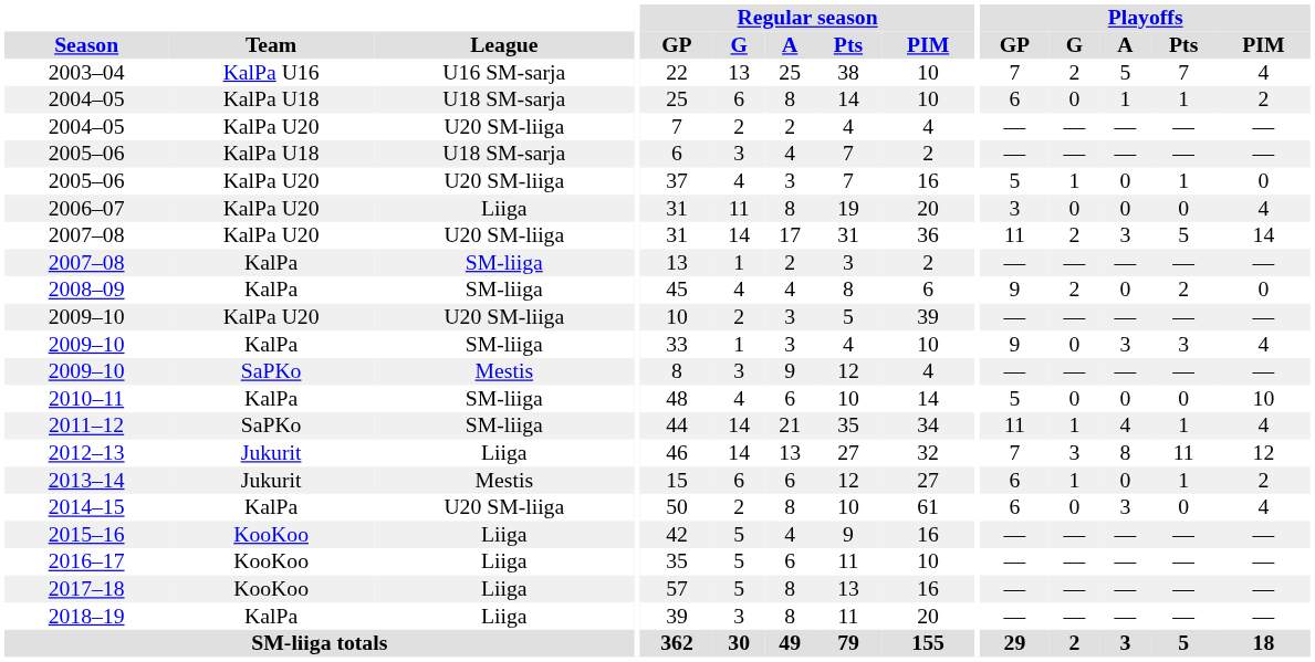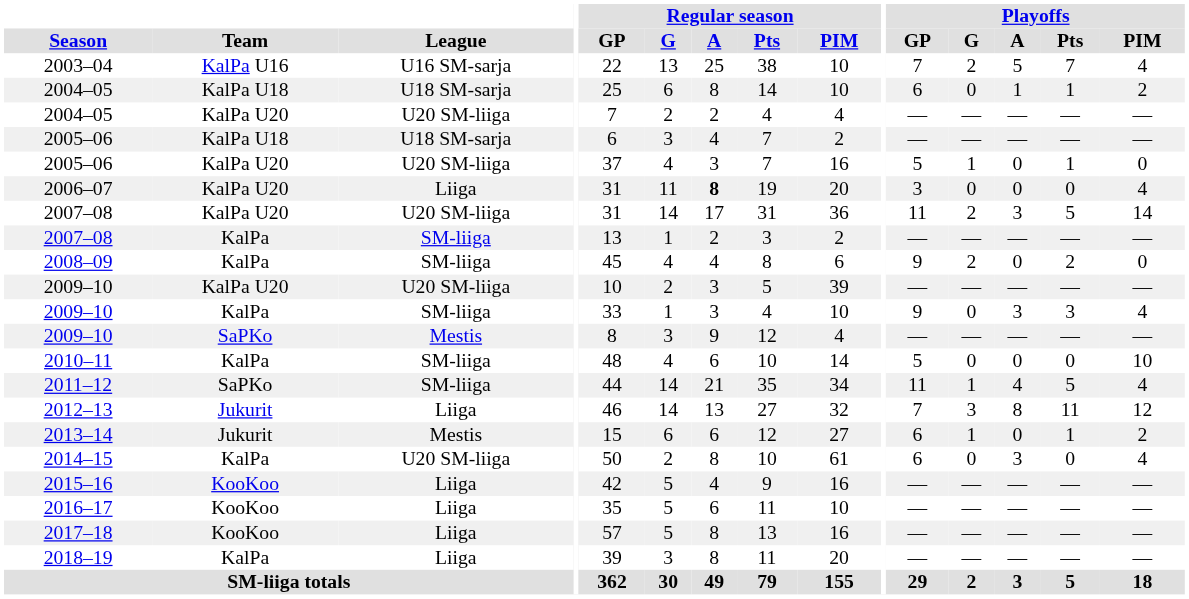 <table border="0" cellpadding="1" cellspacing="0" style="text-align:center; width:60em">
 <tr bgcolor="#e0e0e0">
 <th colspan="3" bgcolor="#ffffff"></th>
 <th rowspan="99" bgcolor="#ffffff"></th>
 <th colspan="5"><a href='#'>Regular season</a></th>
 <th rowspan="99" bgcolor="#ffffff"></th>
 <th colspan="5"><a href='#'>Playoffs</a></th>
 </tr>
 <tr bgcolor="#e0e0e0">
 <th><a href='#'>Season</a></th>
 <th>Team</th>
 <th>League</th>
 <th>GP</th>
 <th><a href='#'>G</a></th>
 <th><a href='#'>A</a></th>
 <th><a href='#'>Pts</a></th>
 <th><a href='#'>PIM</a></th>
 <th>GP</th>
 <th>G</th>
 <th>A</th>
 <th>Pts</th>
 <th>PIM</th>
 </tr>
 <tr>
 <td>2003–04</td>
 <td><a href='#'>KalPa</a> U16</td>
 <td>U16 SM-sarja</td>
 <td>22</td>
 <td>13</td>
 <td>25</td>
 <td>38</td>
 <td>10</td>
 <td>7</td>
 <td>2</td>
 <td>5</td>
 <td>7</td>
 <td>4</td>
 </tr>
 <tr bgcolor="#f0f0f0">
 <td>2004–05</td>
 <td>KalPa U18</td>
 <td>U18 SM-sarja</td>
 <td>25</td>
 <td>6</td>
 <td>8</td>
 <td>14</td>
 <td>10</td>
 <td>6</td>
 <td>0</td>
 <td>1</td>
 <td>1</td>
 <td>2</td>
 </tr>
 <tr>
 <td>2004–05</td>
 <td>KalPa U20</td>
 <td>U20 SM-liiga</td>
 <td>7</td>
 <td>2</td>
 <td>2</td>
 <td>4</td>
 <td>4</td>
 <td>—</td>
 <td>—</td>
 <td>—</td>
 <td>—</td>
 <td>—</td>
 </tr>
 <tr bgcolor="#f0f0f0">
 <td>2005–06</td>
 <td>KalPa U18</td>
 <td>U18 SM-sarja</td>
 <td>6</td>
 <td>3</td>
 <td>4</td>
 <td>7</td>
 <td>2</td>
 <td>—</td>
 <td>—</td>
 <td>—</td>
 <td>—</td>
 <td>—</td>
 </tr>
 <tr>
 <td>2005–06</td>
 <td>KalPa U20</td>
 <td>U20 SM-liiga</td>
 <td>37</td>
 <td>4</td>
 <td>3</td>
 <td>7</td>
 <td>16</td>
 <td>5</td>
 <td>1</td>
 <td>0</td>
 <td>1</td>
 <td>0</td>
 </tr>
 <tr bgcolor="#f0f0f0">
 <td>2006–07</td>
 <td>KalPa U20</td>
 <td>Liiga</td>
 <td>31</td>
 <td>11</td>
-<td>8</td>
+<td><strong>8</strong></td>
 <td>19</td>
 <td>20</td>
 <td>3</td>
 <td>0</td>
 <td>0</td>
 <td>0</td>
 <td>4</td>
 </tr>
 <tr>
 <td>2007–08</td>
 <td>KalPa U20</td>
 <td>U20 SM-liiga</td>
 <td>31</td>
 <td>14</td>
 <td>17</td>
 <td>31</td>
 <td>36</td>
 <td>11</td>
 <td>2</td>
 <td>3</td>
 <td>5</td>
 <td>14</td>
 </tr>
 <tr bgcolor="#f0f0f0">
 <td><a href='#'>2007–08</a></td>
 <td>KalPa</td>
 <td><a href='#'>SM-liiga</a></td>
 <td>13</td>
 <td>1</td>
 <td>2</td>
 <td>3</td>
 <td>2</td>
 <td>—</td>
 <td>—</td>
 <td>—</td>
 <td>—</td>
 <td>—</td>
 </tr>
 <tr>
 <td><a href='#'>2008–09</a></td>
 <td>KalPa</td>
 <td>SM-liiga</td>
 <td>45</td>
 <td>4</td>
 <td>4</td>
 <td>8</td>
 <td>6</td>
 <td>9</td>
 <td>2</td>
 <td>0</td>
 <td>2</td>
 <td>0</td>
 </tr>
 <tr bgcolor="#f0f0f0">
 <td>2009–10</td>
 <td>KalPa U20</td>
 <td>U20 SM-liiga</td>
 <td>10</td>
 <td>2</td>
 <td>3</td>
 <td>5</td>
 <td>39</td>
 <td>—</td>
 <td>—</td>
 <td>—</td>
 <td>—</td>
 <td>—</td>
 </tr>
 <tr>
 <td><a href='#'>2009–10</a></td>
 <td>KalPa</td>
 <td>SM-liiga</td>
 <td>33</td>
 <td>1</td>
 <td>3</td>
 <td>4</td>
 <td>10</td>
 <td>9</td>
 <td>0</td>
 <td>3</td>
 <td>3</td>
 <td>4</td>
 </tr>
 <tr bgcolor="#f0f0f0">
 <td><a href='#'>2009–10</a></td>
 <td><a href='#'>SaPKo</a></td>
 <td><a href='#'>Mestis</a></td>
 <td>8</td>
 <td>3</td>
 <td>9</td>
 <td>12</td>
 <td>4</td>
 <td>—</td>
 <td>—</td>
 <td>—</td>
 <td>—</td>
 <td>—</td>
 </tr>
 <tr>
 <td><a href='#'>2010–11</a></td>
 <td>KalPa</td>
 <td>SM-liiga</td>
 <td>48</td>
 <td>4</td>
 <td>6</td>
 <td>10</td>
 <td>14</td>
 <td>5</td>
 <td>0</td>
 <td>0</td>
 <td>0</td>
 <td>10</td>
 </tr>
 <tr bgcolor="#f0f0f0">
 <td><a href='#'>2011–12</a></td>
 <td>SaPKo</td>
 <td>SM-liiga</td>
 <td>44</td>
 <td>14</td>
 <td>21</td>
 <td>35</td>
 <td>34</td>
 <td>11</td>
 <td>1</td>
 <td>4</td>
-<td>1</td>
+<td>5</td>
 <td>4</td>
 </tr>
 <tr>
 <td><a href='#'>2012–13</a></td>
 <td><a href='#'>Jukurit</a></td>
 <td>Liiga</td>
 <td>46</td>
 <td>14</td>
 <td>13</td>
 <td>27</td>
 <td>32</td>
 <td>7</td>
 <td>3</td>
 <td>8</td>
 <td>11</td>
 <td>12</td>
 </tr>
 <tr bgcolor="#f0f0f0">
 <td><a href='#'>2013–14</a></td>
 <td>Jukurit</td>
 <td>Mestis</td>
 <td>15</td>
 <td>6</td>
 <td>6</td>
 <td>12</td>
 <td>27</td>
 <td>6</td>
 <td>1</td>
 <td>0</td>
 <td>1</td>
 <td>2</td>
 </tr>
 <tr>
 <td><a href='#'>2014–15</a></td>
 <td>KalPa</td>
 <td>U20 SM-liiga</td>
 <td>50</td>
 <td>2</td>
 <td>8</td>
 <td>10</td>
 <td>61</td>
 <td>6</td>
 <td>0</td>
 <td>3</td>
 <td>0</td>
 <td>4</td>
 </tr>
 <tr bgcolor="#f0f0f0">
 <td><a href='#'>2015–16</a></td>
 <td><a href='#'>KooKoo</a></td>
 <td>Liiga</td>
 <td>42</td>
 <td>5</td>
 <td>4</td>
 <td>9</td>
 <td>16</td>
 <td>—</td>
 <td>—</td>
 <td>—</td>
 <td>—</td>
 <td>—</td>
 </tr>
 <tr>
 <td><a href='#'>2016–17</a></td>
 <td>KooKoo</td>
 <td>Liiga</td>
 <td>35</td>
 <td>5</td>
 <td>6</td>
 <td>11</td>
 <td>10</td>
 <td>—</td>
 <td>—</td>
 <td>—</td>
 <td>—</td>
 <td>—</td>
 </tr>
 <tr bgcolor="#f0f0f0">
 <td><a href='#'>2017–18</a></td>
 <td>KooKoo</td>
 <td>Liiga</td>
 <td>57</td>
 <td>5</td>
 <td>8</td>
 <td>13</td>
 <td>16</td>
 <td>—</td>
 <td>—</td>
 <td>—</td>
 <td>—</td>
 <td>—</td>
 </tr>
 <tr>
 <td><a href='#'>2018–19</a></td>
 <td>KalPa</td>
 <td>Liiga</td>
 <td>39</td>
 <td>3</td>
 <td>8</td>
 <td>11</td>
 <td>20</td>
 <td>—</td>
 <td>—</td>
 <td>—</td>
 <td>—</td>
 <td>—</td>
 </tr>
 <tr>
 </tr>
 <tr ALIGN="center" bgcolor="#e0e0e0">
 <th colspan="3">SM-liiga totals</th>
 <th ALIGN="center">362</th>
 <th ALIGN="center">30</th>
 <th ALIGN="center">49</th>
 <th ALIGN="center">79</th>
 <th ALIGN="center">155</th>
 <th ALIGN="center">29</th>
 <th ALIGN="center">2</th>
 <th ALIGN="center">3</th>
 <th ALIGN="center">5</th>
 <th ALIGN="center">18</th>
 </tr>
 </table>
